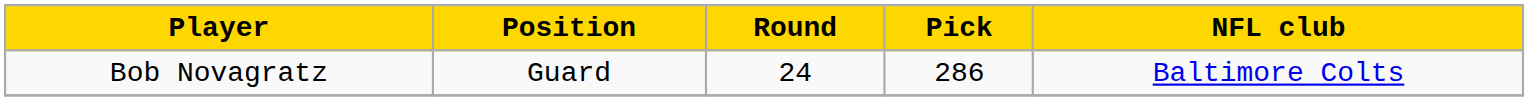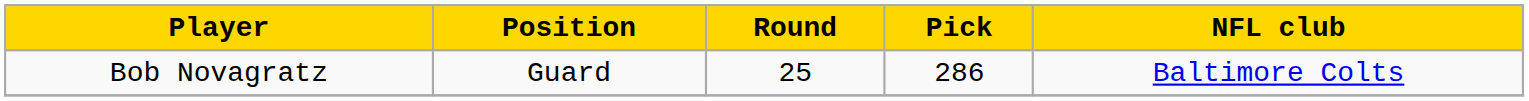 <table class="wikitable" width="80%">
 <tr align="center" style="background:gold;color:black;">
 <td><strong>Player</strong></td>
 <td><strong>Position</strong></td>
 <td><strong>Round</strong></td>
 <td><strong>Pick</strong></td>
 <td><strong>NFL club</strong></td>
 </tr>
 <tr align="center" bgcolor="">
 <td>Bob Novagratz</td>
 <td>Guard</td>
-<td>24</td>
+<td>25</td>
 <td>286</td>
 <td><a href='#'>Baltimore Colts</a></td>
 </tr>
 <tr align="center" bgcolor="">
 </tr>
 </table>
